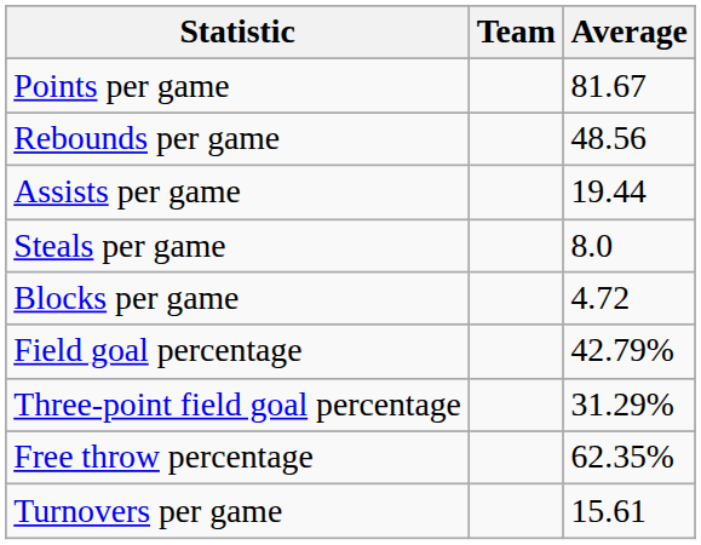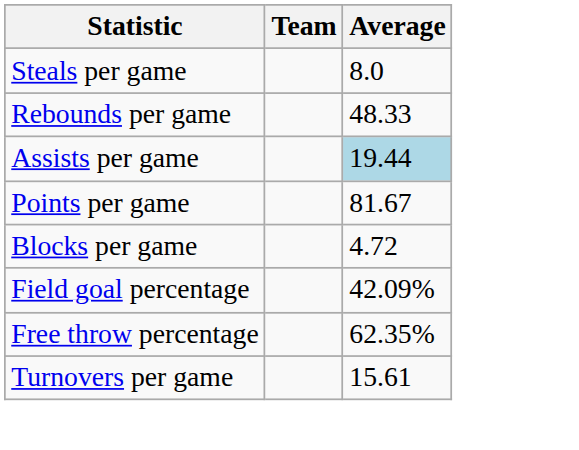 <table class="wikitable">
 <tr>
 <th>Statistic</th>
 <th>Team</th>
 <th>Average</th>
 </tr>
 <tr>
-<td><a href='#'>Points</a> per game</td>
+<td><a href='#'>Steals</a> per game</td>
 <td></td>
-<td>81.67</td>
+<td>8.0</td>
 </tr>
 <tr>
 <td><a href='#'>Rebounds</a> per game</td>
 <td></td>
-<td>48.56</td>
+<td>48.33</td>
 </tr>
 <tr>
 <td><a href='#'>Assists</a> per game</td>
 <td></td>
-<td>19.44</td>
+<td style="background: lightblue;">19.44</td>
 </tr>
 <tr>
-<td><a href='#'>Steals</a> per game</td>
+<td><a href='#'>Points</a> per game</td>
 <td></td>
-<td>8.0</td>
+<td>81.67</td>
 </tr>
 <tr>
 <td><a href='#'>Blocks</a> per game</td>
 <td></td>
 <td>4.72</td>
 </tr>
 <tr>
 <td><a href='#'>Field goal</a> percentage</td>
 <td></td>
-<td>42.79%</td>
-</tr>
-<tr>
-<td><a href='#'>Three-point field goal</a> percentage</td>
-<td></td>
-<td>31.29%</td>
+<td>42.09%</td>
 </tr>
 <tr>
 <td><a href='#'>Free throw</a> percentage</td>
 <td></td>
 <td>62.35%</td>
 </tr>
 <tr>
 <td><a href='#'>Turnovers</a> per game</td>
 <td></td>
 <td>15.61</td>
 </tr>
 </table>
